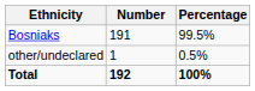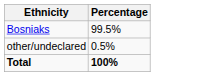 <table class="wikitable">
 <tr>
 <th width="100px">Ethnicity</th>
-<th width="80px">Number</th>
 <th width="80px">Percentage</th>
 </tr>
 <tr>
 <td><a href='#'>Bosniaks</a></td>
-<td>191</td>
 <td>99.5%</td>
 </tr>
 <tr>
 <td>other/undeclared</td>
-<td>1</td>
 <td>0.5%</td>
 </tr>
 <tr>
 <td><strong>Total</strong></td>
-<td><strong>192</strong></td>
 <td><strong>100%</strong></td>
 </tr>
 </table>
